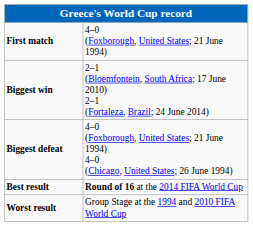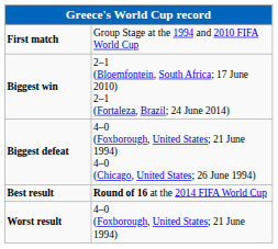 <table class="wikitable" style="width:40%; font-size:85%;">
 <tr>
 </tr>
 <tr style="color:white;">
 <th style="background:#0066bc; width:20%;" colspan="6"><big>Greece's World Cup record</big></th>
 </tr>
 <tr>
 <td width=10%><strong>First match</strong></td>
-<td width=23%> 4–0  <br>(<a href='#'>Foxborough</a>, <a href='#'>United States</a>; 21 June 1994)</td>
+<td>Group Stage at the <a href='#'>1994</a> and <a href='#'>2010 FIFA World Cup</a></td>
 </tr>
 <tr>
 <td><strong>Biggest win</strong></td>
 <td> 2–1  <br>(<a href='#'>Bloemfontein</a>, <a href='#'>South Africa</a>; 17 June 2010)<br> 2–1 <br> (<a href='#'>Fortaleza</a>, <a href='#'>Brazil</a>; 24 June 2014)</td>
 </tr>
 <tr>
 <td><strong>Biggest defeat</strong></td>
 <td> 4–0 <br> (<a href='#'>Foxborough</a>, <a href='#'>United States</a>; 21 June 1994)<br> 4–0  <br>(<a href='#'>Chicago</a>, <a href='#'>United States</a>; 26 June 1994)</td>
 </tr>
 <tr>
 <td><strong>Best result</strong></td>
 <td><strong>Round of 16</strong> at the <a href='#'>2014 FIFA World Cup</a></td>
 </tr>
 <tr>
 <td><strong>Worst result</strong></td>
-<td>Group Stage at the <a href='#'>1994</a> and <a href='#'>2010 FIFA World Cup</a></td>
+<td width=23%> 4–0  <br>(<a href='#'>Foxborough</a>, <a href='#'>United States</a>; 21 June 1994)</td>
 </tr>
 </table>
